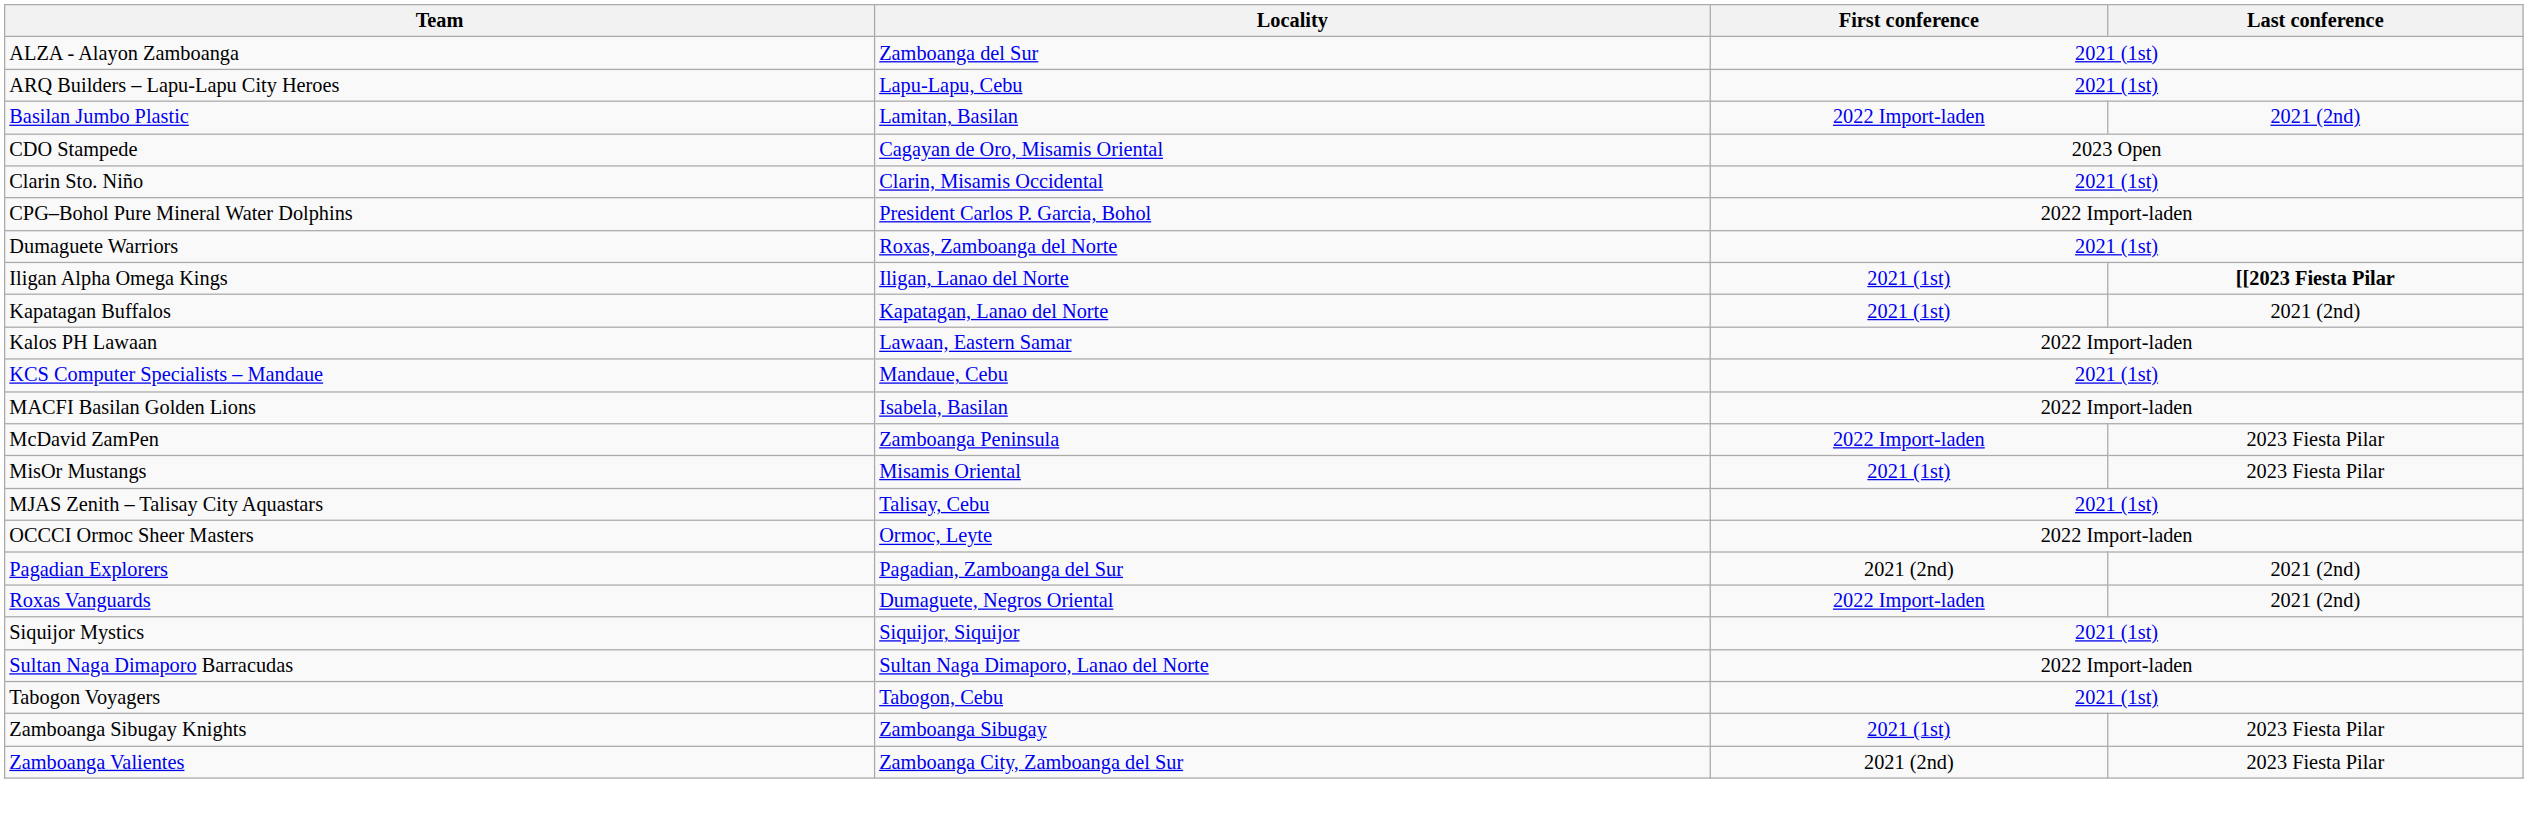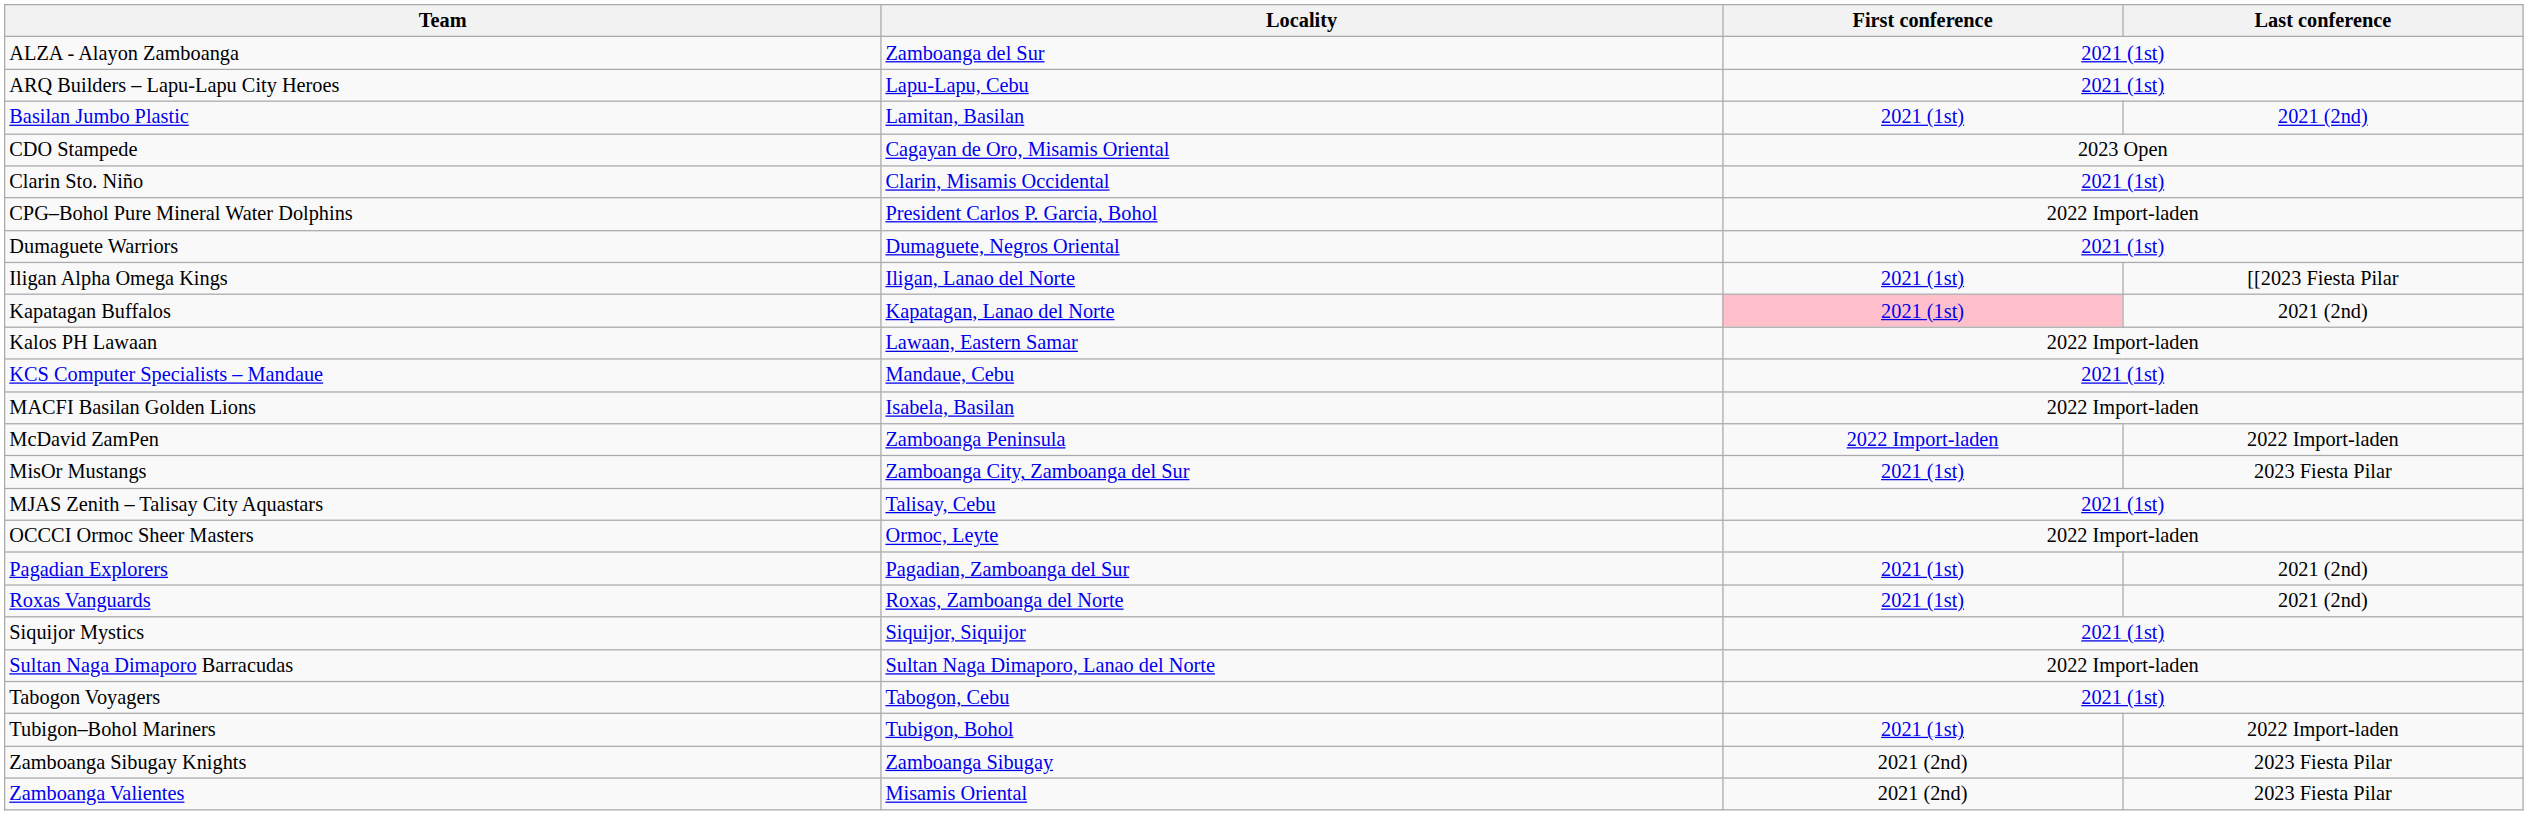 <table class="wikitable" style="width:100%; text-align:left">
 <tr>
 <th>Team</th>
 <th>Locality</th>
 <th>First conference</th>
 <th>Last conference</th>
 </tr>
 <tr>
 <td>ALZA - Alayon Zamboanga</td>
 <td><a href='#'>Zamboanga del Sur</a></td>
 <td colspan=2 align=center><a href='#'>2021 (1st)</a></td>
 </tr>
 <tr>
 <td>ARQ Builders – Lapu-Lapu City Heroes</td>
 <td><a href='#'>Lapu-Lapu, Cebu</a></td>
 <td colspan=2 align=center><a href='#'>2021 (1st)</a></td>
 </tr>
 <tr>
 <td><a href='#'>Basilan Jumbo Plastic</a></td>
 <td><a href='#'>Lamitan, Basilan</a></td>
-<td align=center><a href='#'>2022 Import-laden</a></td>
+<td align=center><a href='#'>2021 (1st)</a></td>
 <td align=center><a href='#'>2021 (2nd)</a></td>
 </tr>
 <tr>
 <td>CDO Stampede</td>
 <td><a href='#'>Cagayan de Oro, Misamis Oriental</a></td>
 <td colspan=2 align=center>2023 Open</td>
 </tr>
 <tr>
 <td>Clarin Sto. Niño</td>
 <td><a href='#'>Clarin, Misamis Occidental</a></td>
 <td colspan=2 align=center><a href='#'>2021 (1st)</a></td>
 </tr>
 <tr>
 <td>CPG–Bohol Pure Mineral Water Dolphins</td>
 <td><a href='#'>President Carlos P. Garcia, Bohol</a></td>
 <td colspan=2 align=center>2022 Import-laden</td>
 </tr>
 <tr>
 <td>Dumaguete Warriors</td>
-<td><a href='#'>Roxas, Zamboanga del Norte</a></td>
+<td><a href='#'>Dumaguete, Negros Oriental</a></td>
 <td colspan=2 align=center><a href='#'>2021 (1st)</a></td>
 </tr>
 <tr>
 <td>Iligan Alpha Omega Kings</td>
 <td><a href='#'>Iligan, Lanao del Norte</a></td>
 <td align=center><a href='#'>2021 (1st)</a></td>
-<td align=center><strong>[[2023 Fiesta Pilar</strong></td>
+<td align=center>[[2023 Fiesta Pilar</td>
 </tr>
 <tr>
 <td>Kapatagan Buffalos</td>
 <td><a href='#'>Kapatagan, Lanao del Norte</a></td>
-<td align=center><a href='#'>2021 (1st)</a></td>
+<td align=center style="background: pink;"><a href='#'>2021 (1st)</a></td>
 <td align=center>2021 (2nd)</td>
 </tr>
 <tr>
 <td>Kalos PH Lawaan</td>
 <td><a href='#'>Lawaan, Eastern Samar</a></td>
 <td colspan=2 align=center>2022 Import-laden</td>
 </tr>
 <tr>
 <td><a href='#'>KCS Computer Specialists – Mandaue</a></td>
 <td><a href='#'>Mandaue, Cebu</a></td>
 <td colspan=2 align=center><a href='#'>2021 (1st)</a></td>
 </tr>
 <tr>
 <td>MACFI Basilan Golden Lions</td>
 <td><a href='#'>Isabela, Basilan</a></td>
 <td colspan=2 align=center>2022 Import-laden</td>
 </tr>
 <tr>
 <td>McDavid ZamPen</td>
 <td><a href='#'>Zamboanga Peninsula</a></td>
 <td align=center><a href='#'>2022 Import-laden</a></td>
-<td align=center>2023 Fiesta Pilar</td>
+<td align=center>2022 Import-laden</td>
 </tr>
 <tr>
 <td>MisOr Mustangs</td>
-<td><a href='#'>Misamis Oriental</a></td>
+<td><a href='#'>Zamboanga City, Zamboanga del Sur</a></td>
 <td align=center><a href='#'>2021 (1st)</a></td>
 <td align=center>2023 Fiesta Pilar</td>
 </tr>
 <tr>
 <td>MJAS Zenith – Talisay City Aquastars</td>
 <td><a href='#'>Talisay, Cebu</a></td>
 <td colspan=2 align=center><a href='#'>2021 (1st)</a></td>
 </tr>
 <tr>
 <td>OCCCI Ormoc Sheer Masters</td>
 <td><a href='#'>Ormoc, Leyte</a></td>
 <td colspan=2 align=center>2022 Import-laden</td>
 </tr>
 <tr>
 <td><a href='#'>Pagadian Explorers</a></td>
 <td><a href='#'>Pagadian, Zamboanga del Sur</a></td>
-<td align=center>2021 (2nd)</td>
+<td align=center><a href='#'>2021 (1st)</a></td>
 <td align=center>2021 (2nd)</td>
 </tr>
 <tr>
 <td><a href='#'>Roxas Vanguards</a></td>
-<td><a href='#'>Dumaguete, Negros Oriental</a></td>
-<td align=center><a href='#'>2022 Import-laden</a></td>
+<td><a href='#'>Roxas, Zamboanga del Norte</a></td>
+<td align=center><a href='#'>2021 (1st)</a></td>
 <td align=center>2021 (2nd)</td>
 </tr>
 <tr>
 <td>Siquijor Mystics</td>
 <td><a href='#'>Siquijor, Siquijor</a></td>
 <td colspan=2 align=center><a href='#'>2021 (1st)</a></td>
 </tr>
 <tr>
 <td><a href='#'>Sultan Naga Dimaporo</a> Barracudas</td>
 <td><a href='#'>Sultan Naga Dimaporo, Lanao del Norte</a></td>
 <td colspan=2 align=center>2022 Import-laden</td>
 </tr>
 <tr>
 <td>Tabogon Voyagers</td>
 <td><a href='#'>Tabogon, Cebu</a></td>
 <td colspan=2 align=center><a href='#'>2021 (1st)</a></td>
 </tr>
 <tr>
+<td>Tubigon–Bohol Mariners</td>
+<td><a href='#'>Tubigon, Bohol</a></td>
+<td align=center><a href='#'>2021 (1st)</a></td>
+<td align=center>2022 Import-laden</td>
+</tr>
+<tr>
 <td>Zamboanga Sibugay Knights</td>
 <td><a href='#'>Zamboanga Sibugay</a></td>
-<td align=center><a href='#'>2021 (1st)</a></td>
+<td align=center>2021 (2nd)</td>
 <td align=center>2023 Fiesta Pilar</td>
 </tr>
 <tr>
 <td><a href='#'>Zamboanga Valientes</a></td>
-<td><a href='#'>Zamboanga City, Zamboanga del Sur</a></td>
+<td><a href='#'>Misamis Oriental</a></td>
 <td align=center>2021 (2nd)</td>
 <td align=center>2023 Fiesta Pilar</td>
 </tr>
 </table>
